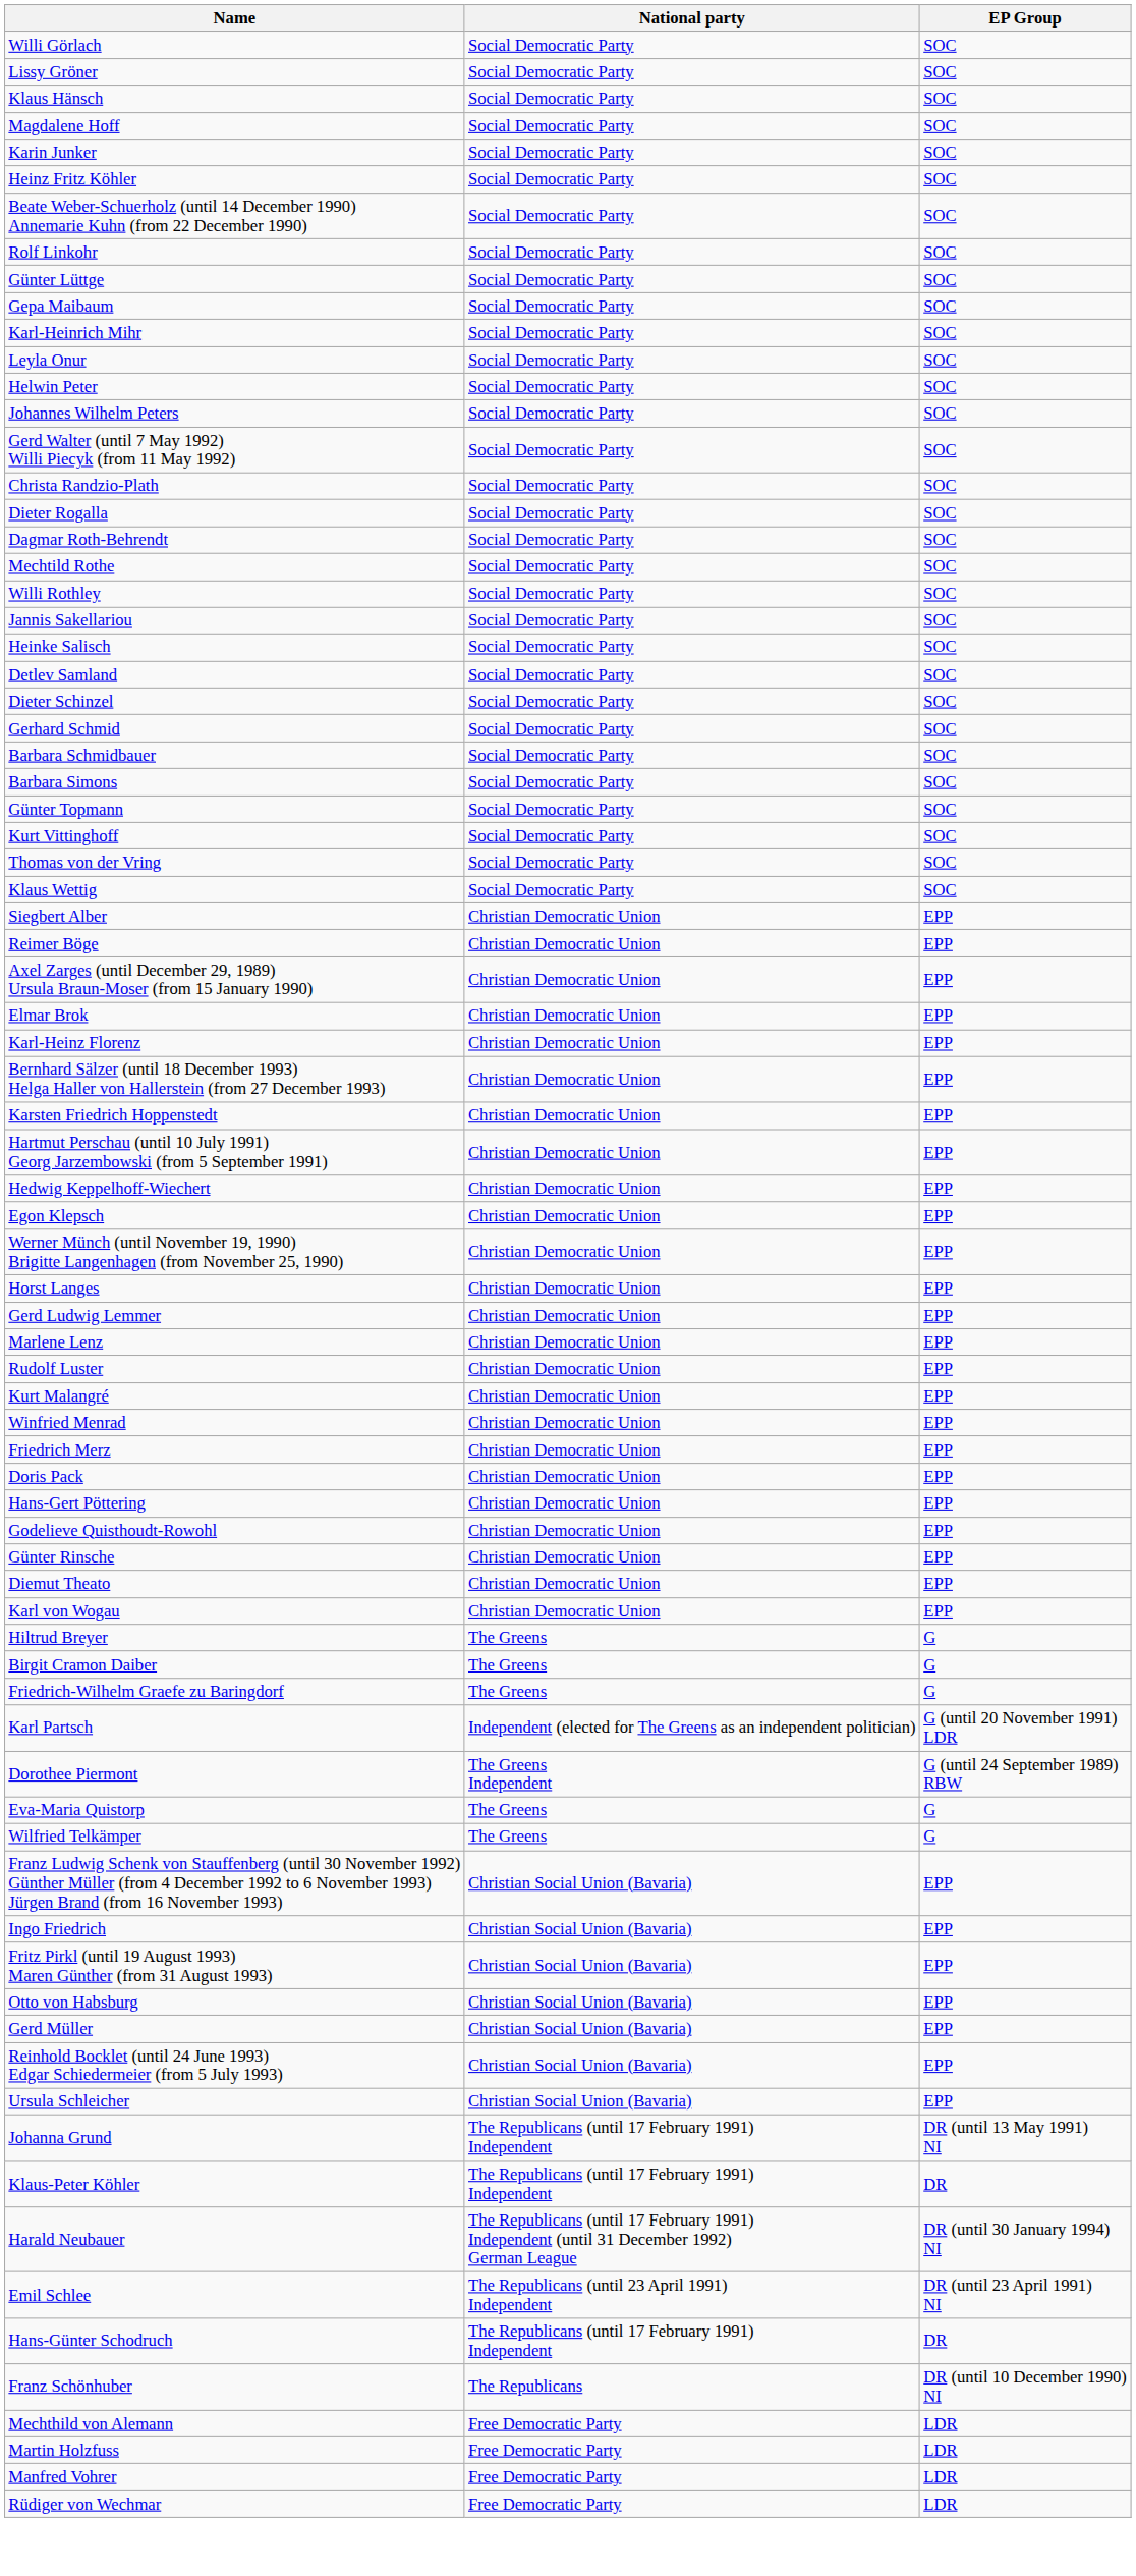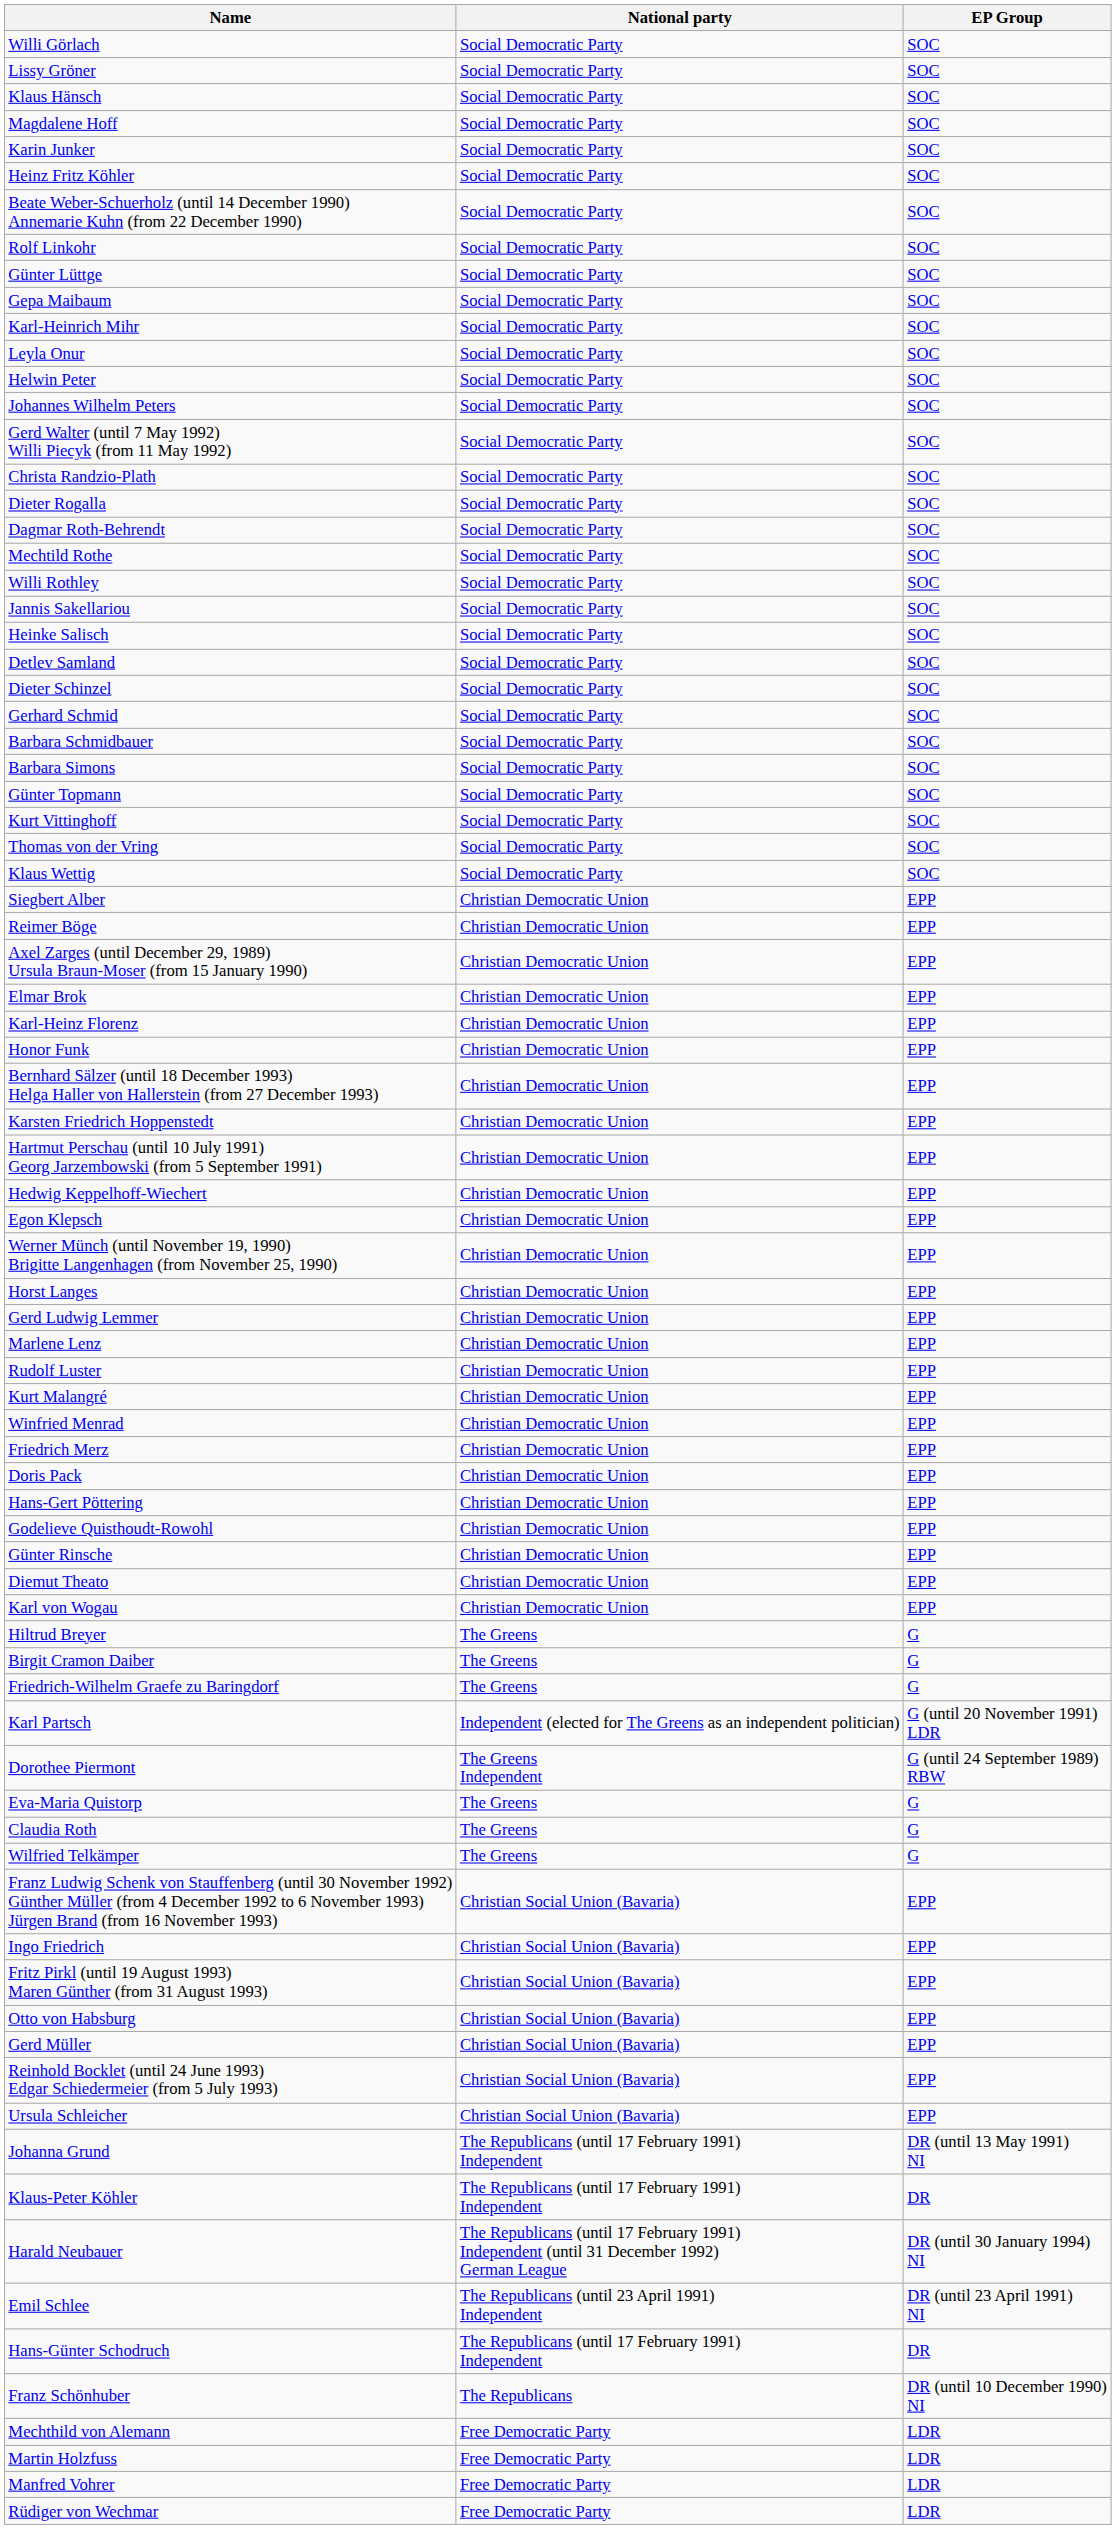 <table class="sortable wikitable">
 <tr>
 <th>Name</th>
 <th>National party</th>
 <th>EP Group</th>
 </tr>
 <tr>
 <td><a href='#'>Willi Görlach</a></td>
 <td> <a href='#'>Social Democratic Party</a></td>
 <td> <a href='#'>SOC</a></td>
 </tr>
 <tr>
 <td><a href='#'>Lissy Gröner</a></td>
 <td> <a href='#'>Social Democratic Party</a></td>
 <td> <a href='#'>SOC</a></td>
 </tr>
 <tr>
 <td><a href='#'>Klaus Hänsch</a></td>
 <td> <a href='#'>Social Democratic Party</a></td>
 <td> <a href='#'>SOC</a></td>
 </tr>
 <tr>
 <td><a href='#'>Magdalene Hoff</a></td>
 <td> <a href='#'>Social Democratic Party</a></td>
 <td> <a href='#'>SOC</a></td>
 </tr>
 <tr>
 <td><a href='#'>Karin Junker</a></td>
 <td> <a href='#'>Social Democratic Party</a></td>
 <td> <a href='#'>SOC</a></td>
 </tr>
 <tr>
 <td><a href='#'>Heinz Fritz Köhler</a></td>
 <td> <a href='#'>Social Democratic Party</a></td>
 <td> <a href='#'>SOC</a></td>
 </tr>
 <tr>
 <td><a href='#'>Beate Weber-Schuerholz</a> (until 14 December 1990)<br><a href='#'>Annemarie Kuhn</a> (from 22 December 1990)</td>
 <td> <a href='#'>Social Democratic Party</a></td>
 <td> <a href='#'>SOC</a></td>
 </tr>
 <tr>
 <td><a href='#'>Rolf Linkohr</a></td>
 <td> <a href='#'>Social Democratic Party</a></td>
 <td> <a href='#'>SOC</a></td>
 </tr>
 <tr>
 <td><a href='#'>Günter Lüttge</a></td>
 <td> <a href='#'>Social Democratic Party</a></td>
 <td> <a href='#'>SOC</a></td>
 </tr>
 <tr>
 <td><a href='#'>Gepa Maibaum</a></td>
 <td> <a href='#'>Social Democratic Party</a></td>
 <td> <a href='#'>SOC</a></td>
 </tr>
 <tr>
 <td><a href='#'>Karl-Heinrich Mihr</a></td>
 <td> <a href='#'>Social Democratic Party</a></td>
 <td> <a href='#'>SOC</a></td>
 </tr>
 <tr>
 <td><a href='#'>Leyla Onur</a></td>
 <td> <a href='#'>Social Democratic Party</a></td>
 <td> <a href='#'>SOC</a></td>
 </tr>
 <tr>
 <td><a href='#'>Helwin Peter</a></td>
 <td> <a href='#'>Social Democratic Party</a></td>
 <td> <a href='#'>SOC</a></td>
 </tr>
 <tr>
 <td><a href='#'>Johannes Wilhelm Peters</a></td>
 <td> <a href='#'>Social Democratic Party</a></td>
 <td> <a href='#'>SOC</a></td>
 </tr>
 <tr>
 <td><a href='#'>Gerd Walter</a> (until 7 May 1992)<br><a href='#'>Willi Piecyk</a> (from 11 May 1992)</td>
 <td> <a href='#'>Social Democratic Party</a></td>
 <td> <a href='#'>SOC</a></td>
 </tr>
 <tr>
 <td><a href='#'>Christa Randzio-Plath</a></td>
 <td> <a href='#'>Social Democratic Party</a></td>
 <td> <a href='#'>SOC</a></td>
 </tr>
 <tr>
 <td><a href='#'>Dieter Rogalla</a></td>
 <td> <a href='#'>Social Democratic Party</a></td>
 <td> <a href='#'>SOC</a></td>
 </tr>
 <tr>
 <td><a href='#'>Dagmar Roth-Behrendt</a></td>
 <td> <a href='#'>Social Democratic Party</a></td>
 <td> <a href='#'>SOC</a></td>
 </tr>
 <tr>
 <td><a href='#'>Mechtild Rothe</a></td>
 <td> <a href='#'>Social Democratic Party</a></td>
 <td> <a href='#'>SOC</a></td>
 </tr>
 <tr>
 <td><a href='#'>Willi Rothley</a></td>
 <td> <a href='#'>Social Democratic Party</a></td>
 <td> <a href='#'>SOC</a></td>
 </tr>
 <tr>
 <td><a href='#'>Jannis Sakellariou</a></td>
 <td> <a href='#'>Social Democratic Party</a></td>
 <td> <a href='#'>SOC</a></td>
 </tr>
 <tr>
 <td><a href='#'>Heinke Salisch</a></td>
 <td> <a href='#'>Social Democratic Party</a></td>
 <td> <a href='#'>SOC</a></td>
 </tr>
 <tr>
 <td><a href='#'>Detlev Samland</a></td>
 <td> <a href='#'>Social Democratic Party</a></td>
 <td> <a href='#'>SOC</a></td>
 </tr>
 <tr>
 <td><a href='#'>Dieter Schinzel</a></td>
 <td> <a href='#'>Social Democratic Party</a></td>
 <td> <a href='#'>SOC</a></td>
 </tr>
 <tr>
 <td><a href='#'>Gerhard Schmid</a></td>
 <td> <a href='#'>Social Democratic Party</a></td>
 <td> <a href='#'>SOC</a></td>
 </tr>
 <tr>
 <td><a href='#'>Barbara Schmidbauer</a></td>
 <td> <a href='#'>Social Democratic Party</a></td>
 <td> <a href='#'>SOC</a></td>
 </tr>
 <tr>
 <td><a href='#'>Barbara Simons</a></td>
 <td> <a href='#'>Social Democratic Party</a></td>
 <td> <a href='#'>SOC</a></td>
 </tr>
 <tr>
 <td><a href='#'>Günter Topmann</a></td>
 <td> <a href='#'>Social Democratic Party</a></td>
 <td> <a href='#'>SOC</a></td>
 </tr>
 <tr>
 <td><a href='#'>Kurt Vittinghoff</a></td>
 <td> <a href='#'>Social Democratic Party</a></td>
 <td> <a href='#'>SOC</a></td>
 </tr>
 <tr>
 <td><a href='#'>Thomas von der Vring</a></td>
 <td> <a href='#'>Social Democratic Party</a></td>
 <td> <a href='#'>SOC</a></td>
 </tr>
 <tr>
 <td><a href='#'>Klaus Wettig</a></td>
 <td> <a href='#'>Social Democratic Party</a></td>
 <td> <a href='#'>SOC</a></td>
 </tr>
 <tr>
 <td><a href='#'>Siegbert Alber</a></td>
 <td> <a href='#'>Christian Democratic Union</a></td>
 <td> <a href='#'>EPP</a></td>
 </tr>
 <tr>
 <td><a href='#'>Reimer Böge</a></td>
 <td> <a href='#'>Christian Democratic Union</a></td>
 <td> <a href='#'>EPP</a></td>
 </tr>
 <tr>
 <td><a href='#'>Axel Zarges</a> (until December 29, 1989)<br><a href='#'>Ursula Braun-Moser</a> (from 15 January 1990)</td>
 <td> <a href='#'>Christian Democratic Union</a></td>
 <td> <a href='#'>EPP</a></td>
 </tr>
 <tr>
 <td><a href='#'>Elmar Brok</a></td>
 <td> <a href='#'>Christian Democratic Union</a></td>
 <td> <a href='#'>EPP</a></td>
 </tr>
 <tr>
 <td><a href='#'>Karl-Heinz Florenz</a></td>
 <td> <a href='#'>Christian Democratic Union</a></td>
 <td> <a href='#'>EPP</a></td>
 </tr>
 <tr>
+<td><a href='#'>Honor Funk</a></td>
+<td> <a href='#'>Christian Democratic Union</a></td>
+<td> <a href='#'>EPP</a></td>
+</tr>
+<tr>
 <td><a href='#'>Bernhard Sälzer</a> (until 18 December 1993)<br><a href='#'>Helga Haller von Hallerstein</a> (from 27 December 1993)</td>
 <td> <a href='#'>Christian Democratic Union</a></td>
 <td> <a href='#'>EPP</a></td>
 </tr>
 <tr>
 <td><a href='#'>Karsten Friedrich Hoppenstedt</a></td>
 <td> <a href='#'>Christian Democratic Union</a></td>
 <td> <a href='#'>EPP</a></td>
 </tr>
 <tr>
 <td><a href='#'>Hartmut Perschau</a> (until 10 July 1991)<br><a href='#'>Georg Jarzembowski</a> (from 5 September 1991)</td>
 <td> <a href='#'>Christian Democratic Union</a></td>
 <td> <a href='#'>EPP</a></td>
 </tr>
 <tr>
 <td><a href='#'>Hedwig Keppelhoff-Wiechert</a></td>
 <td> <a href='#'>Christian Democratic Union</a></td>
 <td> <a href='#'>EPP</a></td>
 </tr>
 <tr>
 <td><a href='#'>Egon Klepsch</a></td>
 <td> <a href='#'>Christian Democratic Union</a></td>
 <td> <a href='#'>EPP</a></td>
 </tr>
 <tr>
 <td><a href='#'>Werner Münch</a> (until November 19, 1990)<br><a href='#'>Brigitte Langenhagen</a> (from November 25, 1990)</td>
 <td> <a href='#'>Christian Democratic Union</a></td>
 <td> <a href='#'>EPP</a></td>
 </tr>
 <tr>
 <td><a href='#'>Horst Langes</a></td>
 <td> <a href='#'>Christian Democratic Union</a></td>
 <td> <a href='#'>EPP</a></td>
 </tr>
 <tr>
 <td><a href='#'>Gerd Ludwig Lemmer</a></td>
 <td> <a href='#'>Christian Democratic Union</a></td>
 <td> <a href='#'>EPP</a></td>
 </tr>
 <tr>
 <td><a href='#'>Marlene Lenz</a></td>
 <td> <a href='#'>Christian Democratic Union</a></td>
 <td> <a href='#'>EPP</a></td>
 </tr>
 <tr>
 <td><a href='#'>Rudolf Luster</a></td>
 <td> <a href='#'>Christian Democratic Union</a></td>
 <td> <a href='#'>EPP</a></td>
 </tr>
 <tr>
 <td><a href='#'>Kurt Malangré</a></td>
 <td> <a href='#'>Christian Democratic Union</a></td>
 <td> <a href='#'>EPP</a></td>
 </tr>
 <tr>
 <td><a href='#'>Winfried Menrad</a></td>
 <td> <a href='#'>Christian Democratic Union</a></td>
 <td> <a href='#'>EPP</a></td>
 </tr>
 <tr>
 <td><a href='#'>Friedrich Merz</a></td>
 <td> <a href='#'>Christian Democratic Union</a></td>
 <td> <a href='#'>EPP</a></td>
 </tr>
 <tr>
 <td><a href='#'>Doris Pack</a></td>
 <td> <a href='#'>Christian Democratic Union</a></td>
 <td> <a href='#'>EPP</a></td>
 </tr>
 <tr>
 <td><a href='#'>Hans-Gert Pöttering</a></td>
 <td> <a href='#'>Christian Democratic Union</a></td>
 <td> <a href='#'>EPP</a></td>
 </tr>
 <tr>
 <td><a href='#'>Godelieve Quisthoudt-Rowohl</a></td>
 <td> <a href='#'>Christian Democratic Union</a></td>
 <td> <a href='#'>EPP</a></td>
 </tr>
 <tr>
 <td><a href='#'>Günter Rinsche</a></td>
 <td> <a href='#'>Christian Democratic Union</a></td>
 <td> <a href='#'>EPP</a></td>
 </tr>
 <tr>
 <td><a href='#'>Diemut Theato</a></td>
 <td> <a href='#'>Christian Democratic Union</a></td>
 <td> <a href='#'>EPP</a></td>
 </tr>
 <tr>
 <td><a href='#'>Karl von Wogau</a></td>
 <td> <a href='#'>Christian Democratic Union</a></td>
 <td> <a href='#'>EPP</a></td>
 </tr>
 <tr>
 <td><a href='#'>Hiltrud Breyer</a></td>
 <td> <a href='#'>The Greens</a></td>
 <td> <a href='#'>G</a></td>
 </tr>
 <tr>
 <td><a href='#'>Birgit Cramon Daiber</a></td>
 <td> <a href='#'>The Greens</a></td>
 <td> <a href='#'>G</a></td>
 </tr>
 <tr>
 <td><a href='#'>Friedrich-Wilhelm Graefe zu Baringdorf</a></td>
 <td> <a href='#'>The Greens</a></td>
 <td> <a href='#'>G</a></td>
 </tr>
 <tr>
 <td><a href='#'>Karl Partsch</a></td>
 <td> <a href='#'>Independent</a> (elected for <a href='#'>The Greens</a> as an independent politician)</td>
 <td> <a href='#'>G</a> (until 20 November 1991)<br> <a href='#'>LDR</a></td>
 </tr>
 <tr>
 <td><a href='#'>Dorothee Piermont</a></td>
 <td> <a href='#'>The Greens</a><br> <a href='#'>Independent</a></td>
 <td> <a href='#'>G</a> (until 24 September 1989)<br> <a href='#'>RBW</a></td>
 </tr>
 <tr>
 <td><a href='#'>Eva-Maria Quistorp</a></td>
 <td> <a href='#'>The Greens</a></td>
 <td> <a href='#'>G</a></td>
 </tr>
 <tr>
+<td><a href='#'>Claudia Roth</a></td>
+<td> <a href='#'>The Greens</a></td>
+<td> <a href='#'>G</a></td>
+</tr>
+<tr>
 <td><a href='#'>Wilfried Telkämper</a></td>
 <td> <a href='#'>The Greens</a></td>
 <td> <a href='#'>G</a></td>
 </tr>
 <tr>
 <td><a href='#'>Franz Ludwig Schenk von Stauffenberg</a> (until 30 November 1992)<br><a href='#'>Günther Müller</a> (from 4 December 1992 to 6 November 1993)<br><a href='#'>Jürgen Brand</a> (from 16 November 1993)</td>
 <td> <a href='#'>Christian Social Union (Bavaria)</a></td>
 <td> <a href='#'>EPP</a></td>
 </tr>
 <tr>
 <td><a href='#'>Ingo Friedrich</a></td>
 <td> <a href='#'>Christian Social Union (Bavaria)</a></td>
 <td> <a href='#'>EPP</a></td>
 </tr>
 <tr>
 <td><a href='#'>Fritz Pirkl</a> (until 19 August 1993)<br><a href='#'>Maren Günther</a> (from 31 August 1993)</td>
 <td> <a href='#'>Christian Social Union (Bavaria)</a></td>
 <td> <a href='#'>EPP</a></td>
 </tr>
 <tr>
 <td><a href='#'>Otto von Habsburg</a></td>
 <td> <a href='#'>Christian Social Union (Bavaria)</a></td>
 <td> <a href='#'>EPP</a></td>
 </tr>
 <tr>
 <td><a href='#'>Gerd Müller</a></td>
 <td> <a href='#'>Christian Social Union (Bavaria)</a></td>
 <td> <a href='#'>EPP</a></td>
 </tr>
 <tr>
 <td><a href='#'>Reinhold Bocklet</a> (until 24 June 1993)<br><a href='#'>Edgar Schiedermeier</a> (from 5 July 1993)</td>
 <td> <a href='#'>Christian Social Union (Bavaria)</a></td>
 <td> <a href='#'>EPP</a></td>
 </tr>
 <tr>
 <td><a href='#'>Ursula Schleicher</a></td>
 <td> <a href='#'>Christian Social Union (Bavaria)</a></td>
 <td> <a href='#'>EPP</a></td>
 </tr>
 <tr>
 <td><a href='#'>Johanna Grund</a></td>
 <td> <a href='#'>The Republicans</a> (until 17 February 1991)<br> <a href='#'>Independent</a></td>
 <td> <a href='#'>DR</a> (until 13 May 1991)<br> <a href='#'>NI</a></td>
 </tr>
 <tr>
 <td><a href='#'>Klaus-Peter Köhler</a></td>
 <td> <a href='#'>The Republicans</a> (until 17 February 1991)<br> <a href='#'>Independent</a></td>
 <td> <a href='#'>DR</a></td>
 </tr>
 <tr>
 <td><a href='#'>Harald Neubauer</a></td>
 <td> <a href='#'>The Republicans</a> (until 17 February 1991)<br> <a href='#'>Independent</a> (until 31 December 1992)<br> <a href='#'>German League</a></td>
 <td> <a href='#'>DR</a> (until 30 January 1994)<br> <a href='#'>NI</a></td>
 </tr>
 <tr>
 <td><a href='#'>Emil Schlee</a></td>
 <td> <a href='#'>The Republicans</a> (until 23 April 1991)<br> <a href='#'>Independent</a></td>
 <td> <a href='#'>DR</a> (until 23 April 1991)<br> <a href='#'>NI</a></td>
 </tr>
 <tr>
 <td><a href='#'>Hans-Günter Schodruch</a></td>
 <td> <a href='#'>The Republicans</a> (until 17 February 1991)<br> <a href='#'>Independent</a></td>
 <td> <a href='#'>DR</a></td>
 </tr>
 <tr>
 <td><a href='#'>Franz Schönhuber</a></td>
 <td> <a href='#'>The Republicans</a></td>
 <td> <a href='#'>DR</a> (until 10 December 1990)<br> <a href='#'>NI</a></td>
 </tr>
 <tr>
 <td><a href='#'>Mechthild von Alemann</a></td>
 <td> <a href='#'>Free Democratic Party</a></td>
 <td> <a href='#'>LDR</a></td>
 </tr>
 <tr>
 <td><a href='#'>Martin Holzfuss</a></td>
 <td> <a href='#'>Free Democratic Party</a></td>
 <td> <a href='#'>LDR</a></td>
 </tr>
 <tr>
 <td><a href='#'>Manfred Vohrer</a></td>
 <td> <a href='#'>Free Democratic Party</a></td>
 <td> <a href='#'>LDR</a></td>
 </tr>
 <tr>
 <td><a href='#'>Rüdiger von Wechmar</a></td>
 <td> <a href='#'>Free Democratic Party</a></td>
 <td> <a href='#'>LDR</a></td>
 </tr>
 </table>
